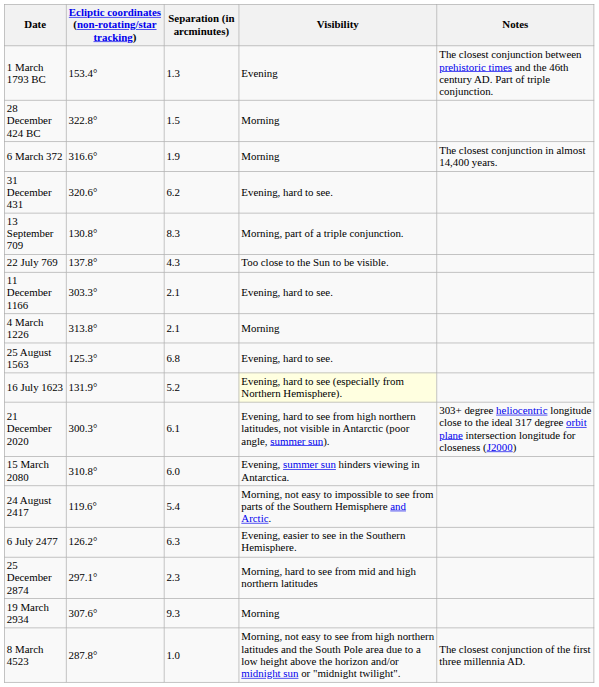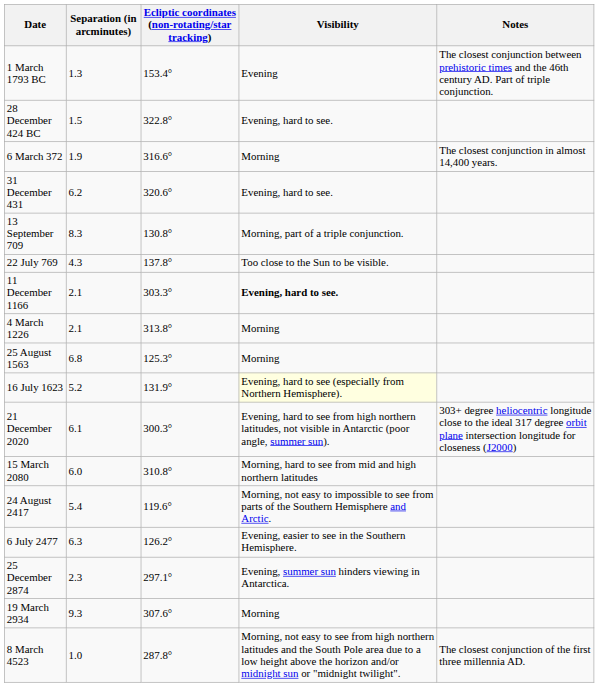 <table class="wikitable sortable">
 <tr>
 <th>Date</th>
+<th>Separation (in arcminutes)</th>
 <th><a href='#'>Ecliptic coordinates</a> (<a href='#'>non-rotating/star tracking</a>)</th>
-<th>Separation (in arcminutes)</th>
 <th>Visibility<br></th>
 <th>Notes</th>
 </tr>
 <tr>
 <td>1 March 1793 BC</td>
+<td>1.3</td>
 <td>153.4°</td>
-<td>1.3</td>
 <td>Evening</td>
 <td>The closest conjunction between <a href='#'>prehistoric times</a> and the 46th century AD. Part of triple conjunction.</td>
 </tr>
 <tr>
 <td>28 December 424 BC</td>
+<td>1.5</td>
 <td>322.8°</td>
-<td>1.5</td>
-<td>Morning</td>
+<td>Evening, hard to see.</td>
 <td></td>
 </tr>
 <tr>
 <td>6 March 372</td>
+<td>1.9</td>
 <td>316.6°</td>
-<td>1.9</td>
 <td>Morning</td>
 <td>The closest conjunction in almost 14,400 years.</td>
 </tr>
 <tr>
 <td>31 December 431</td>
+<td>6.2</td>
 <td>320.6°</td>
-<td>6.2</td>
 <td>Evening, hard to see.</td>
 <td></td>
 </tr>
 <tr>
 <td>13 September 709</td>
+<td>8.3</td>
 <td>130.8°</td>
-<td>8.3</td>
 <td>Morning, part of a triple conjunction.</td>
 <td></td>
 </tr>
 <tr>
 <td>22 July 769</td>
+<td>4.3</td>
 <td>137.8°</td>
-<td>4.3</td>
 <td>Too close to the Sun to be visible.</td>
 <td></td>
 </tr>
 <tr>
 <td>11 December 1166</td>
+<td>2.1</td>
 <td>303.3°</td>
-<td>2.1</td>
-<td>Evening, hard to see.</td>
+<td><strong>Evening, hard to see.</strong></td>
 <td></td>
 </tr>
 <tr>
 <td>4 March 1226</td>
+<td>2.1</td>
 <td>313.8°</td>
-<td>2.1</td>
 <td>Morning</td>
 <td></td>
 </tr>
 <tr>
 <td>25 August 1563</td>
+<td>6.8</td>
 <td>125.3°</td>
-<td>6.8</td>
-<td>Evening, hard to see.</td>
+<td>Morning</td>
 <td></td>
 </tr>
 <tr>
 <td>16 July 1623</td>
+<td>5.2</td>
 <td>131.9°</td>
-<td>5.2</td>
 <td style="background: lightyellow;">Evening, hard to see (especially from Northern Hemisphere).</td>
 <td></td>
 </tr>
 <tr>
 <td>21 December 2020</td>
+<td>6.1</td>
 <td>300.3°</td>
-<td>6.1</td>
 <td>Evening, hard to see from high northern latitudes, not visible in Antarctic (poor angle, <a href='#'>summer sun</a>).</td>
 <td>303+ degree <a href='#'>heliocentric</a> longitude close to the ideal 317 degree <a href='#'>orbit plane</a> intersection longitude for closeness (<a href='#'>J2000</a>)</td>
 </tr>
 <tr>
 <td>15 March 2080</td>
+<td>6.0</td>
 <td>310.8°</td>
-<td>6.0</td>
-<td>Evening, <a href='#'>summer sun</a> hinders viewing in Antarctica.</td>
+<td>Morning, hard to see from mid and high northern latitudes</td>
 <td></td>
 </tr>
 <tr>
 <td>24 August 2417</td>
+<td>5.4</td>
 <td>119.6°</td>
-<td>5.4</td>
 <td>Morning, not easy to impossible to see from parts of the Southern Hemisphere <a href='#'>and Arctic</a>.</td>
 <td></td>
 </tr>
 <tr>
 <td>6 July 2477</td>
+<td>6.3</td>
 <td>126.2°</td>
-<td>6.3</td>
 <td>Evening, easier to see in the Southern Hemisphere.</td>
 <td></td>
 </tr>
 <tr>
 <td>25 December 2874</td>
+<td>2.3</td>
 <td>297.1°</td>
-<td>2.3</td>
-<td>Morning, hard to see from mid and high northern latitudes</td>
+<td>Evening, <a href='#'>summer sun</a> hinders viewing in Antarctica.</td>
 <td></td>
 </tr>
 <tr>
 <td>19 March 2934</td>
+<td>9.3</td>
 <td>307.6°</td>
-<td>9.3</td>
 <td>Morning</td>
 <td></td>
 </tr>
 <tr>
 <td>8 March 4523</td>
+<td>1.0</td>
 <td>287.8°</td>
-<td>1.0</td>
 <td>Morning, not easy to see from high northern latitudes and the South Pole area due to a low height above the horizon and/or <a href='#'>midnight sun</a> or "midnight twilight".</td>
 <td>The closest conjunction of the first three millennia AD.</td>
 </tr>
 </table>
